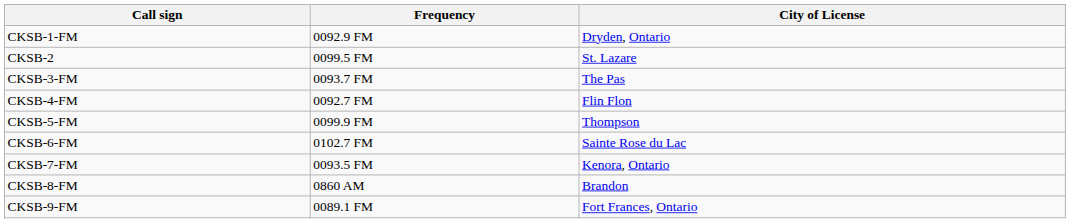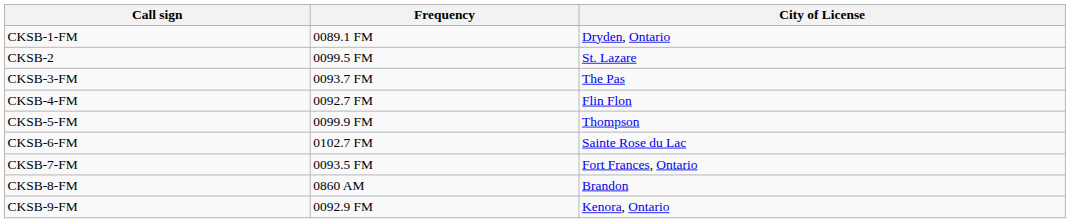 <table class="wikitable sortable" width="100%">
 <tr>
 <th>Call sign</th>
 <th>Frequency</th>
 <th>City of License</th>
 </tr>
 <tr>
 <td>CKSB-1-FM</td>
-<td><span>00</span>92.9 FM</td>
+<td><span>00</span>89.1 FM</td>
 <td><a href='#'>Dryden</a>, <a href='#'>Ontario</a></td>
 </tr>
 <tr>
 <td>CKSB-2</td>
 <td><span>00</span>99.5 FM</td>
 <td><a href='#'>St. Lazare</a></td>
 </tr>
 <tr>
 <td>CKSB-3-FM</td>
 <td><span>00</span>93.7 FM</td>
 <td><a href='#'>The Pas</a></td>
 </tr>
 <tr>
 <td>CKSB-4-FM</td>
 <td><span>00</span>92.7 FM</td>
 <td><a href='#'>Flin Flon</a></td>
 </tr>
 <tr>
 <td>CKSB-5-FM</td>
 <td><span>00</span>99.9 FM</td>
 <td><a href='#'>Thompson</a></td>
 </tr>
 <tr>
 <td>CKSB-6-FM</td>
 <td><span>0</span>102.7 FM</td>
 <td><a href='#'>Sainte Rose du Lac</a></td>
 </tr>
 <tr>
 <td>CKSB-7-FM</td>
 <td><span>00</span>93.5 FM</td>
-<td><a href='#'>Kenora</a>, <a href='#'>Ontario</a></td>
+<td><a href='#'>Fort Frances</a>, <a href='#'>Ontario</a></td>
 </tr>
 <tr>
 <td>CKSB-8-FM</td>
 <td><span>0</span>860 AM</td>
 <td><a href='#'>Brandon</a></td>
 </tr>
 <tr>
 <td>CKSB-9-FM</td>
-<td><span>00</span>89.1 FM</td>
-<td><a href='#'>Fort Frances</a>, <a href='#'>Ontario</a></td>
+<td><span>00</span>92.9 FM</td>
+<td><a href='#'>Kenora</a>, <a href='#'>Ontario</a></td>
 </tr>
 </table>
